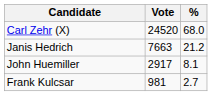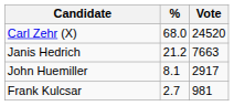 <table class="wikitable">
 <tr>
 <th bgcolor="#DDDDFF" width="200px">Candidate</th>
+<th bgcolor="#DDDDFF">%</th>
 <th bgcolor="#DDDDFF">Vote</th>
-<th bgcolor="#DDDDFF">%</th>
 </tr>
 <tr>
 <td><a href='#'>Carl Zehr</a> (X)</td>
+<td>68.0</td>
 <td>24520</td>
-<td>68.0</td>
 </tr>
 <tr>
 <td>Janis Hedrich</td>
+<td>21.2</td>
 <td>7663</td>
-<td>21.2</td>
 </tr>
 <tr>
 <td>John Huemiller</td>
+<td>8.1</td>
 <td>2917</td>
-<td>8.1</td>
 </tr>
 <tr>
 <td>Frank Kulcsar</td>
+<td>2.7</td>
 <td>981</td>
-<td>2.7</td>
 </tr>
 </table>
